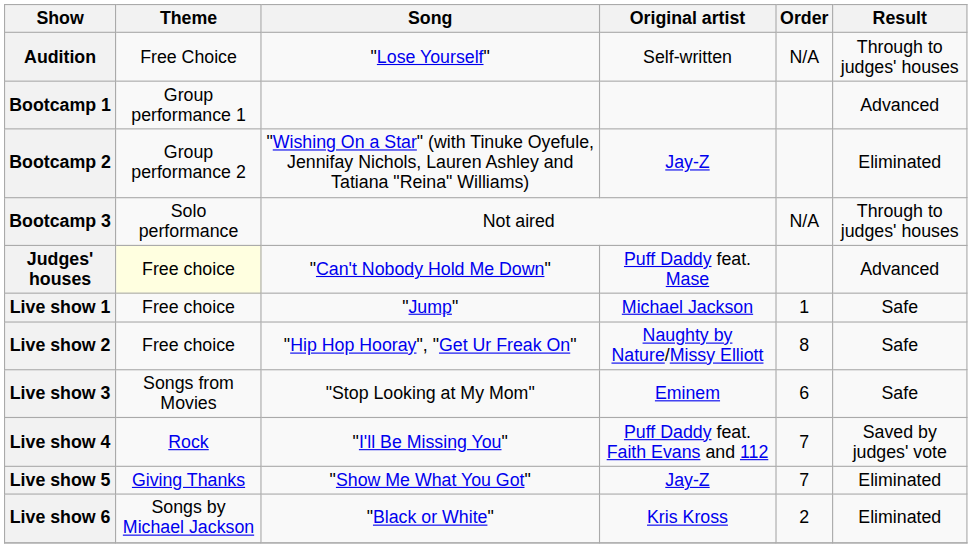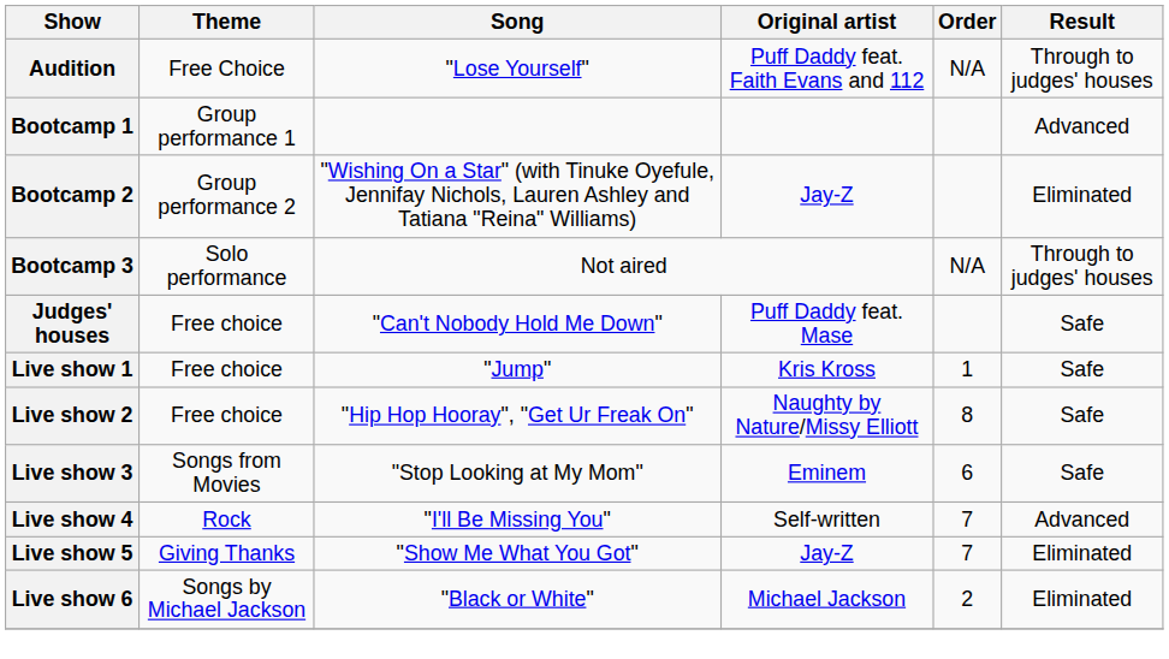 <table class="wikitable" style="text-align:center;">
 <tr>
 <th scope="col">Show</th>
 <th scope="col">Theme</th>
 <th scope="col">Song</th>
 <th scope="col">Original artist</th>
 <th scope="col">Order</th>
 <th scope="col">Result</th>
 </tr>
 <tr>
 <th scope="row">Audition</th>
 <td>Free Choice</td>
 <td>"<a href='#'>Lose Yourself</a>"</td>
-<td>Self-written</td>
+<td><a href='#'>Puff Daddy</a> feat. <a href='#'>Faith Evans</a> and <a href='#'>112</a></td>
 <td>N/A</td>
 <td>Through to judges' houses</td>
 </tr>
 <tr>
 <th scope="row">Bootcamp 1</th>
 <td>Group performance 1</td>
 <td></td>
 <td></td>
 <td></td>
 <td>Advanced</td>
 </tr>
 <tr>
 <th scope="row">Bootcamp 2</th>
 <td>Group performance 2</td>
 <td>"<a href='#'>Wishing On a Star</a>" (with Tinuke Oyefule, Jennifay Nichols, Lauren Ashley and Tatiana "Reina" Williams)</td>
 <td><a href='#'>Jay-Z</a></td>
 <td></td>
 <td>Eliminated</td>
 </tr>
 <tr>
 <th scope="row">Bootcamp 3</th>
 <td>Solo performance</td>
 <td colspan=2>Not aired</td>
 <td>N/A</td>
 <td>Through to judges' houses</td>
 </tr>
 <tr>
 <th scope="row">Judges' houses</th>
-<td style="background: lightyellow;">Free choice</td>
+<td>Free choice</td>
 <td>"<a href='#'>Can't Nobody Hold Me Down</a>"</td>
 <td><a href='#'>Puff Daddy</a> feat. <a href='#'>Mase</a></td>
 <td></td>
-<td>Advanced</td>
+<td>Safe</td>
 </tr>
 <tr>
 <th scope="row">Live show 1</th>
 <td>Free choice</td>
 <td>"<a href='#'>Jump</a>"</td>
-<td><a href='#'>Michael Jackson</a></td>
+<td><a href='#'>Kris Kross</a></td>
 <td>1</td>
 <td>Safe</td>
 </tr>
 <tr>
 <th scope="row">Live show 2</th>
 <td>Free choice</td>
 <td>"<a href='#'>Hip Hop Hooray</a>", "<a href='#'>Get Ur Freak On</a>"</td>
 <td><a href='#'>Naughty by Nature</a>/<a href='#'>Missy Elliott</a></td>
 <td>8</td>
 <td>Safe</td>
 </tr>
 <tr>
 <th scope="row">Live show 3</th>
 <td>Songs from Movies</td>
 <td>"Stop Looking at My Mom"</td>
 <td><a href='#'>Eminem</a></td>
 <td>6</td>
 <td>Safe</td>
 </tr>
 <tr>
 <th scope="row">Live show 4</th>
 <td><a href='#'>Rock</a></td>
 <td>"<a href='#'>I'll Be Missing You</a>"</td>
-<td><a href='#'>Puff Daddy</a> feat. <a href='#'>Faith Evans</a> and <a href='#'>112</a></td>
+<td>Self-written</td>
 <td>7</td>
-<td>Saved by judges' vote</td>
+<td>Advanced</td>
 </tr>
 <tr>
 <th scope="row">Live show 5</th>
 <td><a href='#'>Giving Thanks</a></td>
 <td>"<a href='#'>Show Me What You Got</a>"</td>
 <td><a href='#'>Jay-Z</a></td>
 <td>7</td>
 <td>Eliminated</td>
 </tr>
 <tr>
 <th scope="row">Live show 6</th>
 <td>Songs by <a href='#'>Michael Jackson</a></td>
 <td>"<a href='#'>Black or White</a>"</td>
-<td><a href='#'>Kris Kross</a></td>
+<td><a href='#'>Michael Jackson</a></td>
 <td>2</td>
 <td>Eliminated</td>
 </tr>
 <tr>
 </tr>
 </table>
